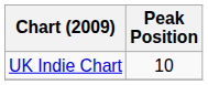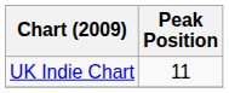 <table class="wikitable sortable">
 <tr>
 <th>Chart (2009)</th>
 <th>Peak<br>Position</th>
 </tr>
 <tr>
 <td><a href='#'>UK Indie Chart</a></td>
-<td align="center">10</td>
+<td align="center">11</td>
 </tr>
 <tr>
 </tr>
 </table>
